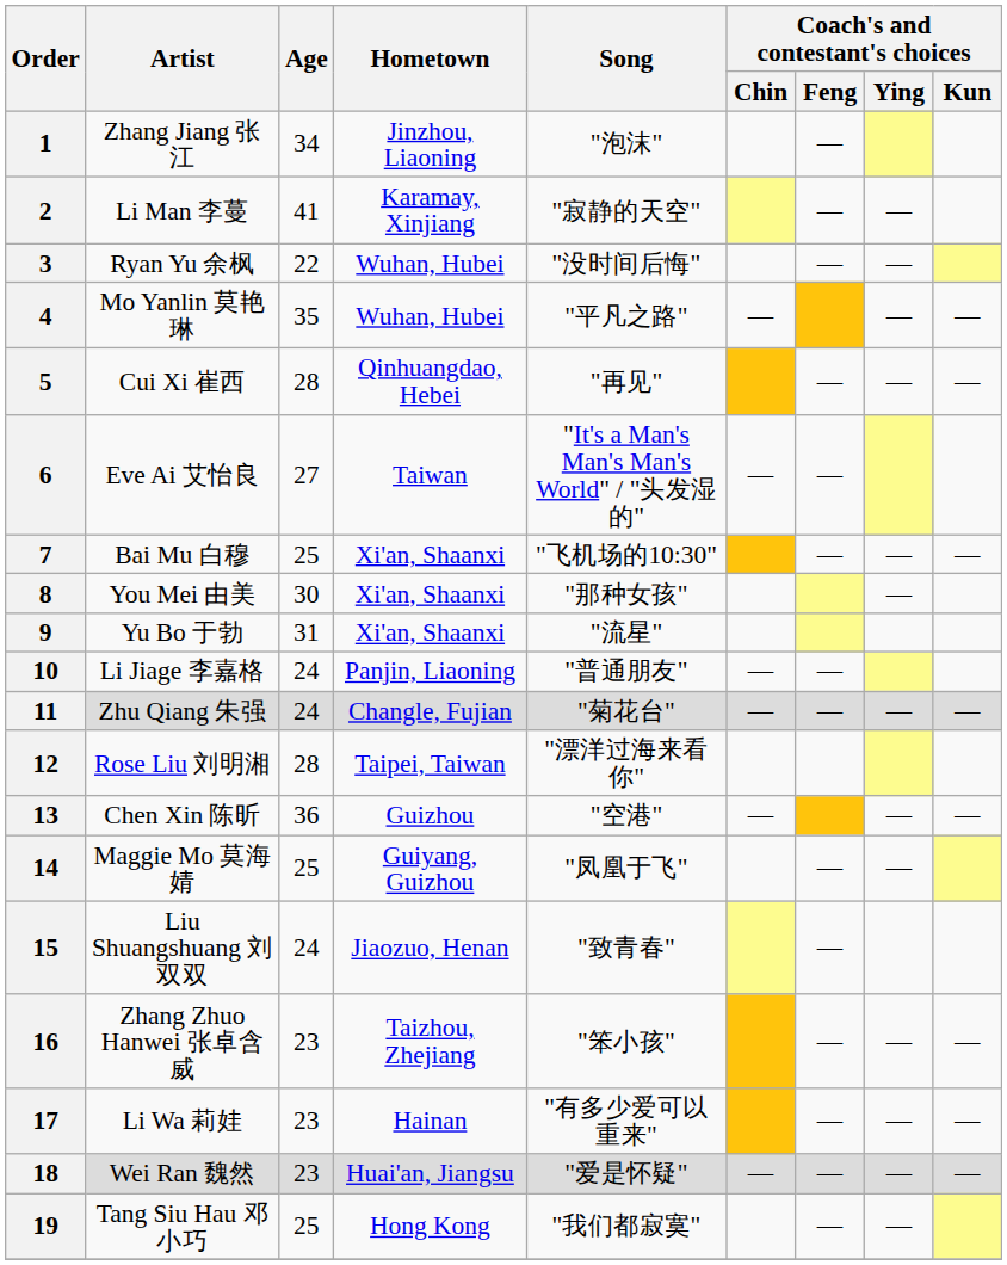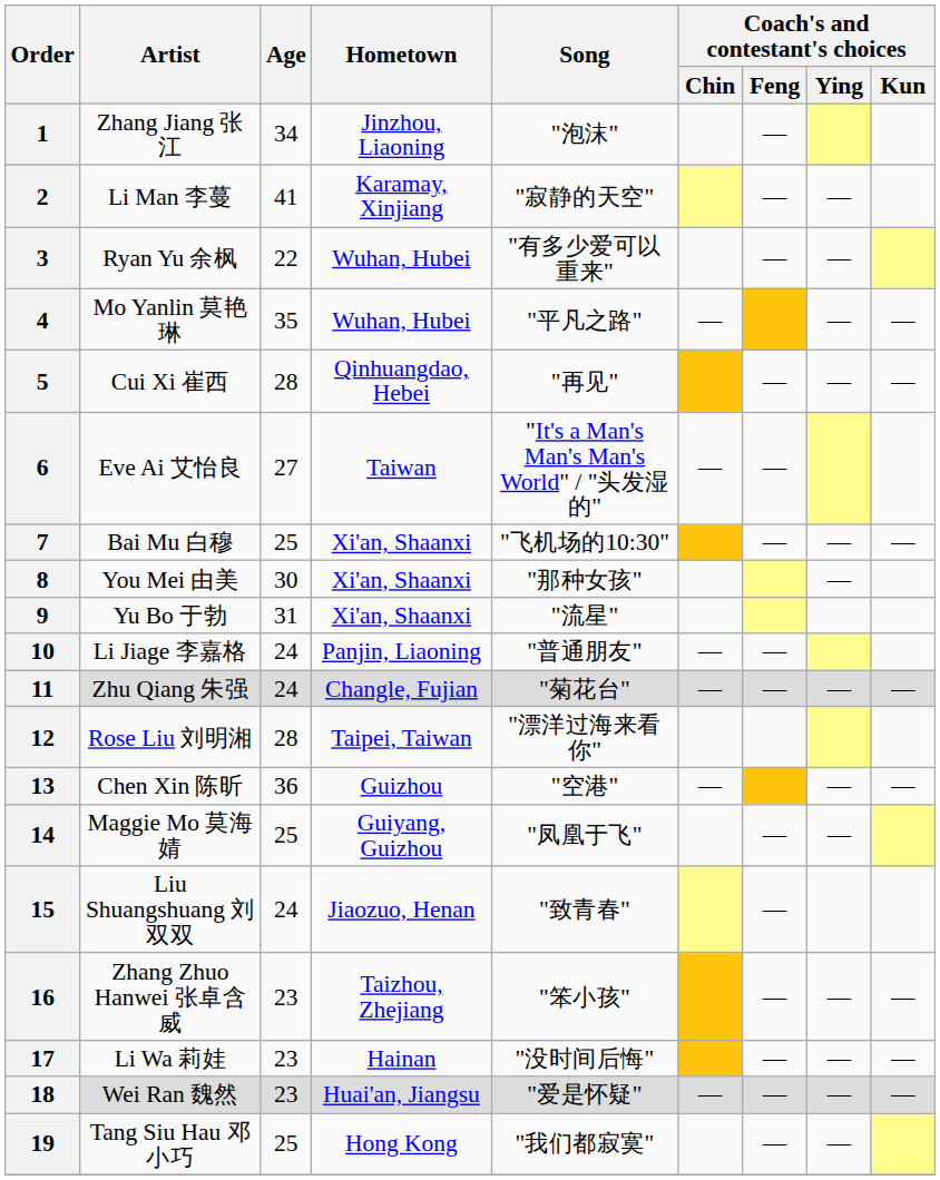 <table class="wikitable" style="text-align:center; line-height:17px; width:100%;">
 <tr>
 <th scope="col" rowspan="2" style="width:05%;">Order</th>
 <th scope="col" rowspan="2" style="width:20%;">Artist</th>
 <th scope="col" rowspan="2" style="width:05%;">Age</th>
 <th scope="col" rowspan="2" style="width:20%;">Hometown</th>
 <th scope="col" rowspan="2" style="width:22%;">Song</th>
 <th scope="col" colspan="4" style="width:28%;">Coach's and contestant's choices</th>
 </tr>
 <tr>
 <th style="width:07%;">Chin</th>
 <th style="width:07%;">Feng</th>
 <th style="width:07%;">Ying</th>
 <th style="width:07%;">Kun</th>
 </tr>
 <tr>
 <th>1</th>
 <td>Zhang Jiang 张江</td>
 <td>34</td>
 <td><a href='#'>Jinzhou, Liaoning</a></td>
 <td>"泡沫"</td>
 <td><strong></strong></td>
 <td>—</td>
 <td style="background:#fdfc8f;"><strong></strong></td>
 <td><strong></strong></td>
 </tr>
 <tr>
 <th>2</th>
 <td>Li Man 李蔓</td>
 <td>41</td>
 <td><a href='#'>Karamay, Xinjiang</a></td>
 <td>"寂静的天空"</td>
 <td style="background:#fdfc8f;"><strong></strong></td>
 <td>—</td>
 <td>—</td>
 <td><strong></strong></td>
 </tr>
 <tr>
 <th>3</th>
 <td>Ryan Yu 余枫</td>
 <td>22</td>
 <td><a href='#'>Wuhan, Hubei</a></td>
-<td>"没时间后悔"</td>
+<td>"有多少爱可以重来"</td>
 <td><strong></strong></td>
 <td>—</td>
 <td>—</td>
 <td style="background:#fdfc8f;"><strong></strong></td>
 </tr>
 <tr>
 <th>4</th>
 <td>Mo Yanlin 莫艳琳</td>
 <td>35</td>
 <td><a href='#'>Wuhan, Hubei</a></td>
 <td>"平凡之路"</td>
 <td>—</td>
 <td style="background:#FFC40C;"><strong></strong></td>
 <td>—</td>
 <td>—</td>
 </tr>
 <tr>
 <th>5</th>
 <td>Cui Xi 崔西</td>
 <td>28</td>
 <td><a href='#'>Qinhuangdao, Hebei</a></td>
 <td>"再见"</td>
 <td style="background:#FFC40C;"><strong></strong></td>
 <td>—</td>
 <td>—</td>
 <td>—</td>
 </tr>
 <tr>
 <th>6</th>
 <td>Eve Ai 艾怡良</td>
 <td>27</td>
 <td><a href='#'>Taiwan</a></td>
 <td>"<a href='#'>It's a Man's Man's Man's World</a>" / "头发湿的"</td>
 <td>—</td>
 <td>—</td>
 <td style="background:#fdfc8f;"><strong></strong></td>
 <td><strong></strong></td>
 </tr>
 <tr>
 <th>7</th>
 <td>Bai Mu 白穆</td>
 <td>25</td>
 <td><a href='#'>Xi'an, Shaanxi</a></td>
 <td>"飞机场的10:30"</td>
 <td style="background:#FFC40C;"><strong></strong></td>
 <td>—</td>
 <td>—</td>
 <td>—</td>
 </tr>
 <tr>
 <th>8</th>
 <td>You Mei 由美</td>
 <td>30</td>
 <td><a href='#'>Xi'an, Shaanxi</a></td>
 <td>"那种女孩"</td>
 <td><strong></strong></td>
 <td style="background:#fdfc8f;"><strong></strong></td>
 <td>—</td>
 <td><strong></strong></td>
 </tr>
 <tr>
 <th>9</th>
 <td>Yu Bo 于勃</td>
 <td>31</td>
 <td><a href='#'>Xi'an, Shaanxi</a></td>
 <td>"流星"</td>
 <td><strong></strong></td>
 <td style="background:#fdfc8f;"><strong></strong></td>
 <td><strong></strong></td>
 <td><strong></strong></td>
 </tr>
 <tr>
 <th>10</th>
 <td>Li Jiage 李嘉格</td>
 <td>24</td>
 <td><a href='#'>Panjin, Liaoning</a></td>
 <td>"普通朋友"</td>
 <td>—</td>
 <td>—</td>
 <td style="background:#fdfc8f;"><strong></strong></td>
 <td><strong></strong></td>
 </tr>
 <tr>
 <th>11</th>
 <td style="background:#DCDCDC;">Zhu Qiang 朱强</td>
 <td style="background:#DCDCDC;">24</td>
 <td style="background:#DCDCDC;"><a href='#'>Changle, Fujian</a></td>
 <td style="background:#DCDCDC;">"菊花台"</td>
 <td style="background:#DCDCDC;">—</td>
 <td style="background:#DCDCDC;">—</td>
 <td style="background:#DCDCDC;">—</td>
 <td style="background:#DCDCDC;">—</td>
 </tr>
 <tr>
 <th>12</th>
 <td><a href='#'>Rose Liu</a> 刘明湘</td>
 <td>28</td>
 <td><a href='#'>Taipei, Taiwan</a></td>
 <td>"漂洋过海来看你"</td>
 <td><strong></strong></td>
 <td><strong></strong> </td>
 <td style="background:#fdfc8f;"><strong></strong></td>
 <td><strong></strong></td>
 </tr>
 <tr>
 <th>13</th>
 <td>Chen Xin 陈昕</td>
 <td>36</td>
 <td><a href='#'>Guizhou</a></td>
 <td>"空港"</td>
 <td>—</td>
 <td style="background:#FFC40C;"><strong></strong></td>
 <td>—</td>
 <td>—</td>
 </tr>
 <tr>
 <th>14</th>
 <td>Maggie Mo 莫海婧</td>
 <td>25</td>
 <td><a href='#'>Guiyang, Guizhou</a></td>
 <td>"凤凰于飞"</td>
 <td><strong></strong></td>
 <td>—</td>
 <td>—</td>
 <td style="background:#fdfc8f;"><strong></strong></td>
 </tr>
 <tr>
 <th>15</th>
 <td>Liu Shuangshuang 刘双双</td>
 <td>24</td>
 <td><a href='#'>Jiaozuo, Henan</a></td>
 <td>"致青春"</td>
 <td style="background:#fdfc8f;"><strong></strong></td>
 <td>—</td>
 <td><strong></strong></td>
 <td><strong></strong></td>
 </tr>
 <tr>
 <th>16</th>
 <td>Zhang Zhuo Hanwei 张卓含威</td>
 <td>23</td>
 <td><a href='#'>Taizhou, Zhejiang</a></td>
 <td>"笨小孩"</td>
 <td style="background:#FFC40C;"><strong></strong></td>
 <td>—</td>
 <td>—</td>
 <td>—</td>
 </tr>
 <tr>
 <th>17</th>
 <td>Li Wa 莉娃</td>
 <td>23</td>
 <td><a href='#'>Hainan</a></td>
-<td>"有多少爱可以重来"</td>
+<td>"没时间后悔"</td>
 <td style="background:#FFC40C;"><strong></strong></td>
 <td>—</td>
 <td>—</td>
 <td>—</td>
 </tr>
 <tr>
 <th>18</th>
 <td style="background:#DCDCDC;">Wei Ran 魏然</td>
 <td style="background:#DCDCDC;">23</td>
 <td style="background:#DCDCDC;"><a href='#'>Huai'an, Jiangsu</a></td>
 <td style="background:#DCDCDC;">"爱是怀疑"</td>
 <td style="background:#DCDCDC;">—</td>
 <td style="background:#DCDCDC;">—</td>
 <td style="background:#DCDCDC;">—</td>
 <td style="background:#DCDCDC;">—</td>
 </tr>
 <tr>
 <th>19</th>
 <td>Tang Siu Hau 邓小巧</td>
 <td>25</td>
 <td><a href='#'>Hong Kong</a></td>
 <td>"我们都寂寞"</td>
 <td><strong></strong></td>
 <td>—</td>
 <td>—</td>
 <td style="background:#fdfc8f;"><strong></strong></td>
 </tr>
 <tr>
 </tr>
 </table>
